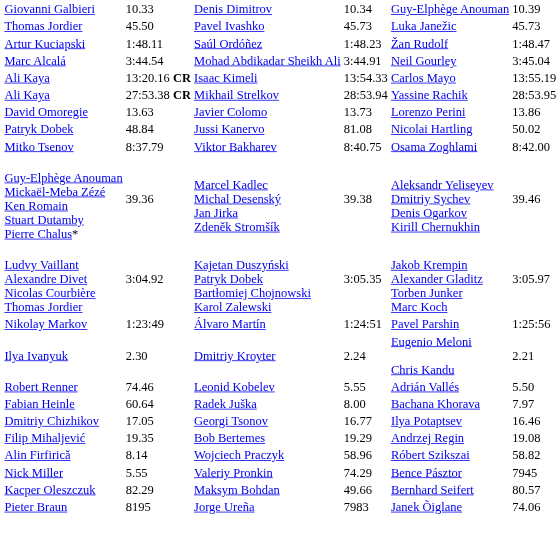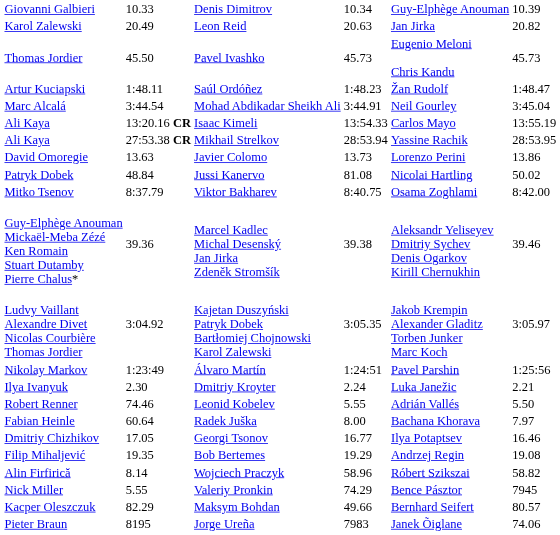 <table>
 <tr>
 <td></td>
 <td><a href='#'>Giovanni Galbieri</a> <br> </td>
 <td>10.33</td>
 <td><a href='#'>Denis Dimitrov</a> <br> </td>
 <td>10.34</td>
 <td><a href='#'>Guy-Elphège Anouman</a> <br> </td>
 <td>10.39</td>
 </tr>
 <tr>
 <td></td>
+<td><a href='#'>Karol Zalewski</a><br></td>
+<td>20.49</td>
+<td><a href='#'>Leon Reid</a><br></td>
+<td>20.63</td>
+<td><a href='#'>Jan Jirka</a><br></td>
+<td>20.82</td>
+</tr>
+<tr>
+<td></td>
 <td><a href='#'>Thomas Jordier</a> <br> </td>
 <td>45.50</td>
 <td><a href='#'>Pavel Ivashko</a> <br> </td>
 <td>45.73</td>
-<td><a href='#'>Luka Janežic</a> <br> </td>
+<td><a href='#'>Eugenio Meloni</a> <br> <br><a href='#'>Chris Kandu</a> <br> </td>
 <td>45.73</td>
 </tr>
 <tr>
 <td></td>
 <td><a href='#'>Artur Kuciapski</a> <br> </td>
 <td>1:48.11</td>
 <td><a href='#'>Saúl Ordóñez</a> <br> </td>
 <td>1:48.23</td>
 <td><a href='#'>Žan Rudolf</a> <br> </td>
 <td>1:48.47</td>
 </tr>
 <tr>
 <td></td>
 <td><a href='#'>Marc Alcalá</a> <br> </td>
 <td>3:44.54</td>
 <td><a href='#'>Mohad Abdikadar Sheikh Ali</a> <br> </td>
 <td>3:44.91</td>
 <td><a href='#'>Neil Gourley</a> <br> </td>
 <td>3:45.04</td>
 </tr>
 <tr>
 <td></td>
 <td><a href='#'>Ali Kaya</a> <br> </td>
 <td>13:20.16 <strong>CR</strong></td>
 <td><a href='#'>Isaac Kimeli</a> <br> </td>
 <td>13:54.33</td>
 <td><a href='#'>Carlos Mayo</a> <br> </td>
 <td>13:55.19</td>
 </tr>
 <tr>
 <td></td>
 <td><a href='#'>Ali Kaya</a> <br> </td>
 <td>27:53.38 <strong>CR</strong></td>
 <td><a href='#'>Mikhail Strelkov</a> <br> </td>
 <td>28:53.94</td>
 <td><a href='#'>Yassine Rachik</a> <br> </td>
 <td>28:53.95</td>
 </tr>
 <tr>
 <td></td>
 <td><a href='#'>David Omoregie</a> <br> </td>
 <td>13.63</td>
 <td><a href='#'>Javier Colomo</a> <br> </td>
 <td>13.73</td>
 <td><a href='#'>Lorenzo Perini</a> <br> </td>
 <td>13.86</td>
 </tr>
 <tr>
 <td></td>
 <td><a href='#'>Patryk Dobek</a> <br> </td>
 <td>48.84</td>
 <td><a href='#'>Jussi Kanervo</a> <br> </td>
 <td>81.08</td>
 <td><a href='#'>Nicolai Hartling</a> <br> </td>
 <td>50.02</td>
 </tr>
 <tr>
 <td></td>
 <td><a href='#'>Mitko Tsenov</a> <br> </td>
 <td>8:37.79</td>
 <td><a href='#'>Viktor Bakharev</a> <br> </td>
 <td>8:40.75</td>
 <td><a href='#'>Osama Zoghlami</a> <br> </td>
 <td>8:42.00</td>
 </tr>
 <tr>
 <td></td>
 <td><br><a href='#'>Guy-Elphège Anouman</a><br><a href='#'>Mickaël-Meba Zézé</a><br><a href='#'>Ken Romain</a><br><a href='#'>Stuart Dutamby</a><br><a href='#'>Pierre Chalus</a>*</td>
 <td>39.36</td>
 <td><br><a href='#'>Marcel Kadlec</a><br><a href='#'>Michal Desenský</a><br><a href='#'>Jan Jirka</a><br><a href='#'>Zdeněk Stromšík</a></td>
 <td>39.38</td>
 <td><br><a href='#'>Aleksandr Yeliseyev</a><br><a href='#'>Dmitriy Sychev</a><br><a href='#'>Denis Ogarkov</a><br><a href='#'>Kirill Chernukhin</a></td>
 <td>39.46</td>
 </tr>
 <tr>
 <td></td>
 <td><br><a href='#'>Ludvy Vaillant</a><br><a href='#'>Alexandre Divet</a><br><a href='#'>Nicolas Courbière</a><br><a href='#'>Thomas Jordier</a></td>
 <td>3:04.92</td>
 <td><br><a href='#'>Kajetan Duszyński</a><br><a href='#'>Patryk Dobek</a><br><a href='#'>Bartłomiej Chojnowski</a><br><a href='#'>Karol Zalewski</a></td>
 <td>3:05.35</td>
 <td><br><a href='#'>Jakob Krempin</a><br><a href='#'>Alexander Gladitz</a><br><a href='#'>Torben Junker</a><br><a href='#'>Marc Koch</a></td>
 <td>3:05.97</td>
 </tr>
 <tr>
 <td></td>
 <td><a href='#'>Nikolay Markov</a> <br> </td>
 <td>1:23:49</td>
 <td><a href='#'>Álvaro Martín</a> <br> </td>
 <td>1:24:51</td>
 <td><a href='#'>Pavel Parshin</a> <br> </td>
 <td>1:25:56</td>
 </tr>
 <tr>
 <td></td>
 <td><a href='#'>Ilya Ivanyuk</a> <br> </td>
 <td>2.30</td>
 <td><a href='#'>Dmitriy Kroyter</a> <br> </td>
 <td>2.24</td>
-<td><a href='#'>Eugenio Meloni</a> <br> <br><a href='#'>Chris Kandu</a> <br> </td>
+<td><a href='#'>Luka Janežic</a> <br> </td>
 <td>2.21</td>
 </tr>
 <tr>
 <td></td>
 <td><a href='#'>Robert Renner</a> <br> </td>
 <td>74.46</td>
 <td><a href='#'>Leonid Kobelev</a> <br> </td>
 <td>5.55</td>
 <td><a href='#'>Adrián Vallés</a> <br> </td>
 <td>5.50</td>
 </tr>
 <tr>
 <td></td>
 <td><a href='#'>Fabian Heinle</a> <br> </td>
 <td>60.64</td>
 <td><a href='#'>Radek Juška</a> <br> </td>
 <td>8.00</td>
 <td><a href='#'>Bachana Khorava</a> <br> </td>
 <td>7.97</td>
 </tr>
 <tr>
 <td></td>
 <td><a href='#'>Dmitriy Chizhikov</a> <br> </td>
 <td>17.05</td>
 <td><a href='#'>Georgi Tsonov</a> <br> </td>
 <td>16.77</td>
 <td><a href='#'>Ilya Potaptsev</a> <br> </td>
 <td>16.46</td>
 </tr>
 <tr>
 <td></td>
 <td><a href='#'>Filip Mihaljević</a> <br> </td>
 <td>19.35</td>
 <td><a href='#'>Bob Bertemes</a> <br> </td>
 <td>19.29</td>
 <td><a href='#'>Andrzej Regin</a> <br> </td>
 <td>19.08</td>
 </tr>
 <tr>
 <td></td>
 <td><a href='#'>Alin Firfirică</a> <br> </td>
 <td>8.14</td>
 <td><a href='#'>Wojciech Praczyk</a> <br> </td>
 <td>58.96</td>
 <td><a href='#'>Róbert Szikszai</a> <br> </td>
 <td>58.82</td>
 </tr>
 <tr>
 <td></td>
 <td><a href='#'>Nick Miller</a> <br> </td>
 <td>5.55</td>
 <td><a href='#'>Valeriy Pronkin</a> <br> </td>
 <td>74.29</td>
 <td><a href='#'>Bence Pásztor</a> <br> </td>
 <td>7945</td>
 </tr>
 <tr>
 <td></td>
 <td><a href='#'>Kacper Oleszczuk</a> <br> </td>
 <td>82.29</td>
 <td><a href='#'>Maksym Bohdan</a> <br> </td>
 <td>49.66</td>
 <td><a href='#'>Bernhard Seifert</a> <br> </td>
 <td>80.57</td>
 </tr>
 <tr>
 <td></td>
 <td><a href='#'>Pieter Braun</a> <br> </td>
 <td>8195</td>
 <td><a href='#'>Jorge Ureña</a> <br> </td>
 <td>7983</td>
 <td><a href='#'>Janek Õiglane</a> <br> </td>
 <td>74.06</td>
 </tr>
 </table>
